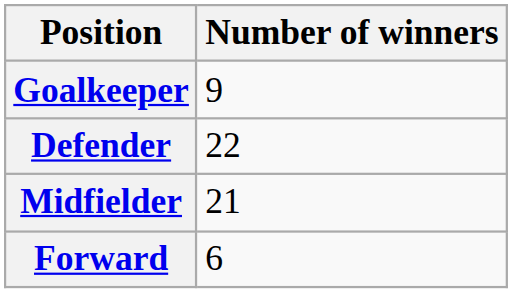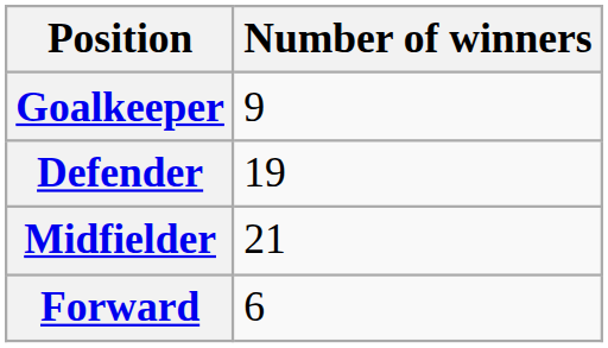 <table class="wikitable plainrowheaders">
 <tr>
 <th scope="col">Position</th>
 <th scope="col">Number of winners</th>
 </tr>
 <tr>
 <th scope="row"><a href='#'>Goalkeeper</a></th>
 <td>9</td>
 </tr>
 <tr>
 <th scope="row"><a href='#'>Defender</a></th>
-<td>22</td>
+<td>19</td>
 </tr>
 <tr>
 <th scope="row"><a href='#'>Midfielder</a></th>
 <td>21</td>
 </tr>
 <tr>
 <th scope="row"><a href='#'>Forward</a></th>
 <td>6</td>
 </tr>
 </table>
